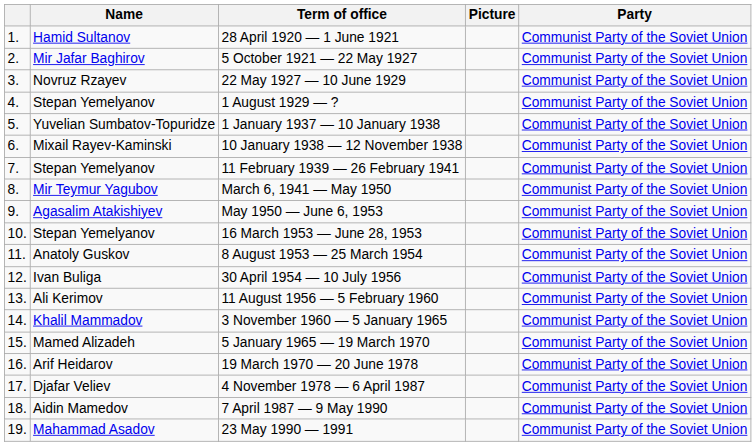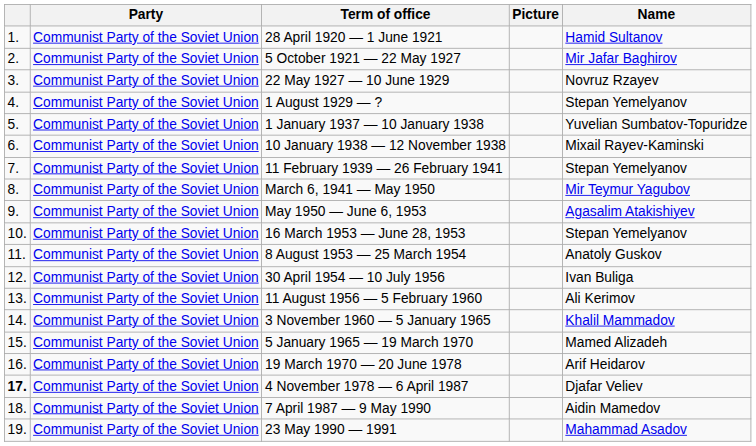 <table class="wikitable">
 <tr>
 <th></th>
-<th>Name</th>
+<th>Party</th>
 <th>Term of office</th>
 <th>Picture</th>
-<th>Party</th>
+<th>Name</th>
 </tr>
 <tr>
 <td>1.</td>
-<td><a href='#'>Hamid Sultanov</a></td>
+<td><a href='#'>Communist Party of the Soviet Union</a></td>
 <td>28 April 1920 — 1 June 1921</td>
 <td></td>
-<td><a href='#'>Communist Party of the Soviet Union</a></td>
+<td><a href='#'>Hamid Sultanov</a></td>
 </tr>
 <tr>
 <td>2.</td>
-<td><a href='#'>Mir Jafar Baghirov</a></td>
+<td><a href='#'>Communist Party of the Soviet Union</a></td>
 <td>5 October 1921 — 22 May 1927</td>
 <td></td>
-<td><a href='#'>Communist Party of the Soviet Union</a></td>
+<td><a href='#'>Mir Jafar Baghirov</a></td>
 </tr>
 <tr>
 <td>3.</td>
-<td>Novruz Rzayev</td>
+<td><a href='#'>Communist Party of the Soviet Union</a></td>
 <td>22 May 1927 — 10 June 1929</td>
 <td></td>
-<td><a href='#'>Communist Party of the Soviet Union</a></td>
+<td>Novruz Rzayev</td>
 </tr>
 <tr>
 <td>4.</td>
-<td>Stepan Yemelyanov</td>
+<td><a href='#'>Communist Party of the Soviet Union</a></td>
 <td>1 August 1929 — ?</td>
 <td></td>
-<td><a href='#'>Communist Party of the Soviet Union</a></td>
+<td>Stepan Yemelyanov</td>
 </tr>
 <tr>
 <td>5.</td>
-<td>Yuvelian Sumbatov-Topuridze</td>
+<td><a href='#'>Communist Party of the Soviet Union</a></td>
 <td>1 January 1937 — 10 January 1938</td>
 <td></td>
-<td><a href='#'>Communist Party of the Soviet Union</a></td>
+<td>Yuvelian Sumbatov-Topuridze</td>
 </tr>
 <tr>
 <td>6.</td>
-<td>Mixail Rayev-Kaminski</td>
+<td><a href='#'>Communist Party of the Soviet Union</a></td>
 <td>10 January 1938 — 12 November 1938</td>
 <td></td>
-<td><a href='#'>Communist Party of the Soviet Union</a></td>
+<td>Mixail Rayev-Kaminski</td>
 </tr>
 <tr>
 <td>7.</td>
-<td>Stepan Yemelyanov</td>
+<td><a href='#'>Communist Party of the Soviet Union</a></td>
 <td>11 February 1939 — 26 February 1941</td>
 <td></td>
-<td><a href='#'>Communist Party of the Soviet Union</a></td>
+<td>Stepan Yemelyanov</td>
 </tr>
 <tr>
 <td>8.</td>
-<td><a href='#'>Mir Teymur Yagubov</a></td>
+<td><a href='#'>Communist Party of the Soviet Union</a></td>
 <td>March 6, 1941 — May 1950</td>
 <td></td>
-<td><a href='#'>Communist Party of the Soviet Union</a></td>
+<td><a href='#'>Mir Teymur Yagubov</a></td>
 </tr>
 <tr>
 <td>9.</td>
-<td><a href='#'>Agasalim Atakishiyev</a></td>
+<td><a href='#'>Communist Party of the Soviet Union</a></td>
 <td>May 1950 — June 6, 1953</td>
 <td></td>
-<td><a href='#'>Communist Party of the Soviet Union</a></td>
+<td><a href='#'>Agasalim Atakishiyev</a></td>
 </tr>
 <tr>
 <td>10.</td>
-<td>Stepan Yemelyanov</td>
+<td><a href='#'>Communist Party of the Soviet Union</a></td>
 <td>16 March 1953 — June 28, 1953</td>
 <td></td>
-<td><a href='#'>Communist Party of the Soviet Union</a></td>
+<td>Stepan Yemelyanov</td>
 </tr>
 <tr>
 <td>11.</td>
-<td>Anatoly Guskov</td>
+<td><a href='#'>Communist Party of the Soviet Union</a></td>
 <td>8 August 1953 — 25 March 1954</td>
 <td></td>
-<td><a href='#'>Communist Party of the Soviet Union</a></td>
+<td>Anatoly Guskov</td>
 </tr>
 <tr>
 <td>12.</td>
-<td>Ivan Buliga</td>
+<td><a href='#'>Communist Party of the Soviet Union</a></td>
 <td>30 April 1954 — 10 July 1956</td>
 <td></td>
-<td><a href='#'>Communist Party of the Soviet Union</a></td>
+<td>Ivan Buliga</td>
 </tr>
 <tr>
 <td>13.</td>
-<td>Ali Kerimov</td>
+<td><a href='#'>Communist Party of the Soviet Union</a></td>
 <td>11 August 1956 — 5 February 1960</td>
 <td></td>
-<td><a href='#'>Communist Party of the Soviet Union</a></td>
+<td>Ali Kerimov</td>
 </tr>
 <tr>
 <td>14.</td>
-<td><a href='#'>Khalil Mammadov</a></td>
+<td><a href='#'>Communist Party of the Soviet Union</a></td>
 <td>3 November 1960 — 5 January 1965</td>
 <td></td>
-<td><a href='#'>Communist Party of the Soviet Union</a></td>
+<td><a href='#'>Khalil Mammadov</a></td>
 </tr>
 <tr>
 <td>15.</td>
-<td>Mamed Alizadeh</td>
+<td><a href='#'>Communist Party of the Soviet Union</a></td>
 <td>5 January 1965 — 19 March 1970</td>
 <td></td>
-<td><a href='#'>Communist Party of the Soviet Union</a></td>
+<td>Mamed Alizadeh</td>
 </tr>
 <tr>
 <td>16.</td>
-<td>Arif Heidarov</td>
+<td><a href='#'>Communist Party of the Soviet Union</a></td>
 <td>19 March 1970 — 20 June 1978</td>
 <td></td>
-<td><a href='#'>Communist Party of the Soviet Union</a></td>
+<td>Arif Heidarov</td>
 </tr>
 <tr>
-<td>17.</td>
-<td>Djafar Veliev</td>
+<td><strong>17.</strong></td>
+<td><a href='#'>Communist Party of the Soviet Union</a></td>
 <td>4 November 1978 — 6 April 1987</td>
 <td></td>
-<td><a href='#'>Communist Party of the Soviet Union</a></td>
+<td>Djafar Veliev</td>
 </tr>
 <tr>
 <td>18.</td>
-<td>Aidin Mamedov</td>
+<td><a href='#'>Communist Party of the Soviet Union</a></td>
 <td>7 April 1987 — 9 May 1990</td>
 <td></td>
-<td><a href='#'>Communist Party of the Soviet Union</a></td>
+<td>Aidin Mamedov</td>
 </tr>
 <tr>
 <td>19.</td>
-<td><a href='#'>Mahammad Asadov</a></td>
+<td><a href='#'>Communist Party of the Soviet Union</a></td>
 <td>23 May 1990 — 1991</td>
 <td></td>
-<td><a href='#'>Communist Party of the Soviet Union</a></td>
+<td><a href='#'>Mahammad Asadov</a></td>
 </tr>
 </table>
